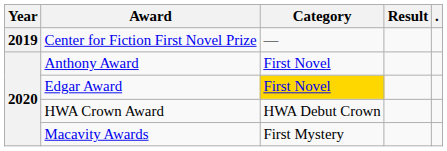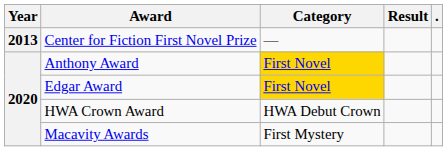 <table class="wikitable sortable">
 <tr>
 <th>Year</th>
 <th>Award</th>
 <th>Category</th>
 <th>Result</th>
 <th>.</th>
 </tr>
 <tr>
-<th>2019</th>
+<th>2013</th>
 <td><a href='#'>Center for Fiction First Novel Prize</a></td>
 <td>—</td>
 <td></td>
 <td></td>
 </tr>
 <tr>
 <th rowspan="4">2020</th>
 <td><a href='#'>Anthony Award</a></td>
-<td><a href='#'>First Novel</a></td>
+<td style="background: gold;"><a href='#'>First Novel</a></td>
 <td></td>
 <td></td>
 </tr>
 <tr>
 <td><a href='#'>Edgar Award</a></td>
 <td style="background: gold;"><a href='#'>First Novel</a></td>
 <td></td>
 <td></td>
 </tr>
 <tr>
 <td>HWA Crown Award</td>
 <td>HWA Debut Crown</td>
 <td></td>
 <td></td>
 </tr>
 <tr>
 <td><a href='#'>Macavity Awards</a></td>
 <td>First Mystery</td>
 <td></td>
 <td></td>
 </tr>
 </table>
